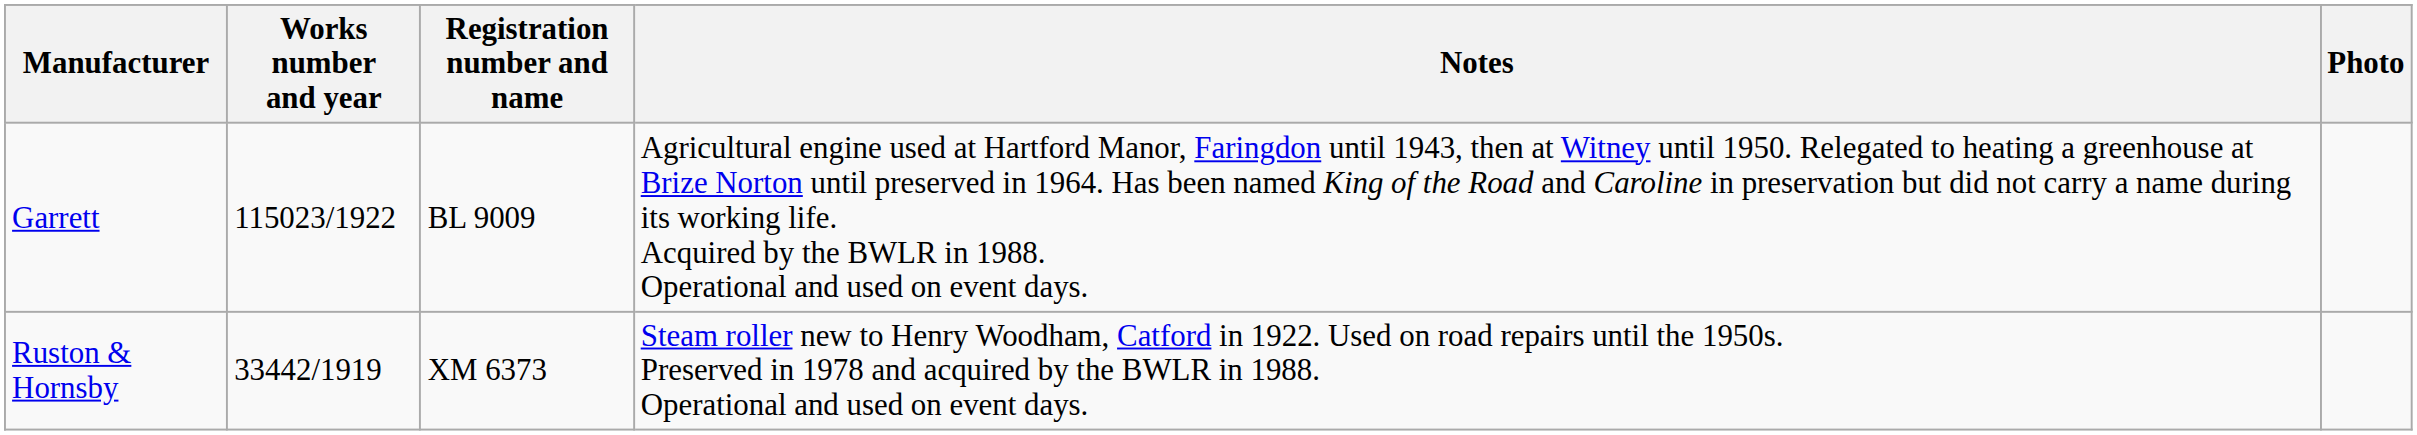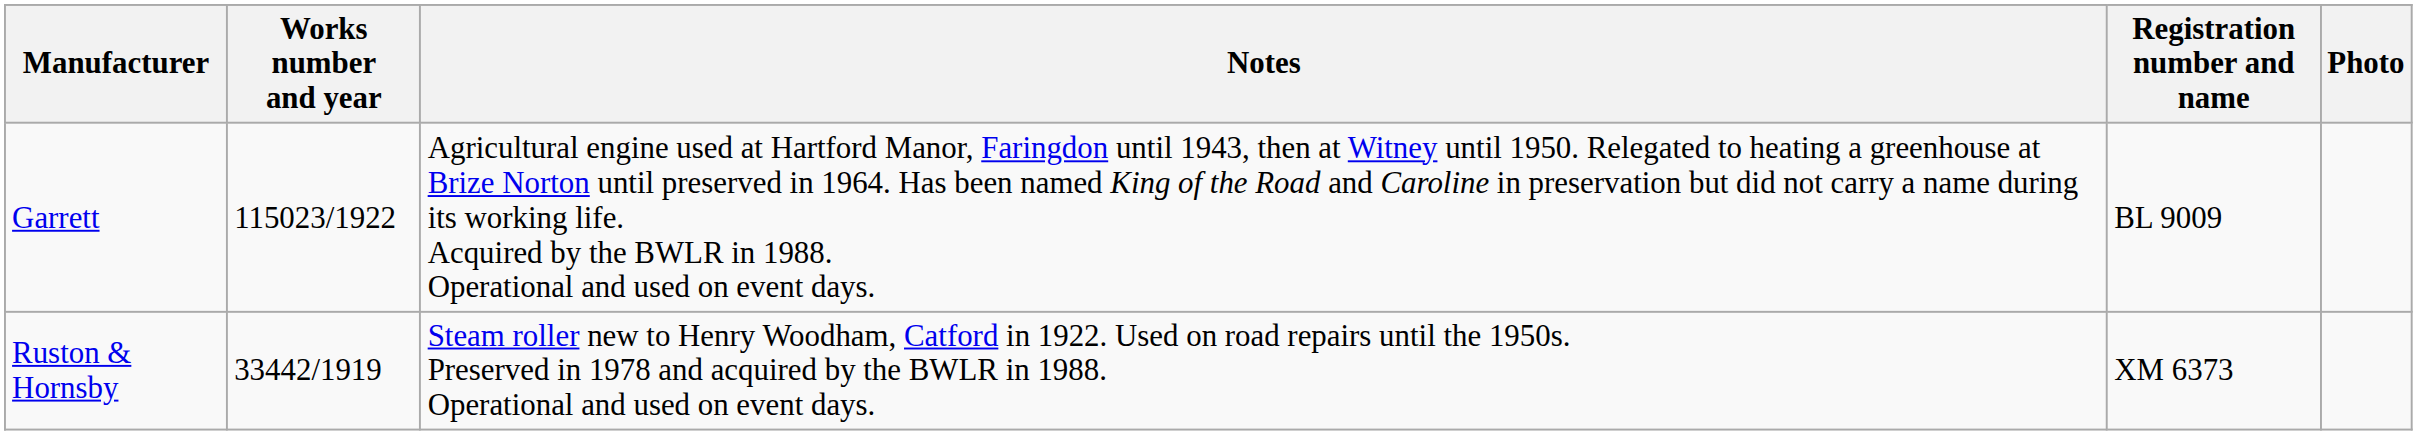 <table class="wikitable">
 <tr>
 <th>Manufacturer</th>
 <th>Works number<br>and year</th>
+<th>Notes</th>
 <th>Registration<br>number and name</th>
-<th>Notes</th>
 <th>Photo</th>
 </tr>
 <tr>
 <td><a href='#'>Garrett</a></td>
 <td>115023/1922</td>
+<td>Agricultural engine used at Hartford Manor, <a href='#'>Faringdon</a> until 1943, then at <a href='#'>Witney</a> until 1950. Relegated to heating a greenhouse at <a href='#'>Brize Norton</a> until preserved in 1964. Has been named <em>King of the Road</em> and <em>Caroline</em> in preservation but did not carry a name during its working life.<br>Acquired by the BWLR in 1988.<br>Operational and used on event days.</td>
 <td>BL 9009</td>
-<td>Agricultural engine used at Hartford Manor, <a href='#'>Faringdon</a> until 1943, then at <a href='#'>Witney</a> until 1950. Relegated to heating a greenhouse at <a href='#'>Brize Norton</a> until preserved in 1964. Has been named <em>King of the Road</em> and <em>Caroline</em> in preservation but did not carry a name during its working life.<br>Acquired by the BWLR in 1988.<br>Operational and used on event days.</td>
 <td></td>
 </tr>
 <tr>
 <td><a href='#'>Ruston & Hornsby</a></td>
 <td>33442/1919</td>
+<td><a href='#'>Steam roller</a> new to Henry Woodham, <a href='#'>Catford</a> in 1922. Used on road repairs until the 1950s.<br>Preserved in 1978 and acquired by the BWLR in 1988.<br>Operational and used on event days.</td>
 <td>XM 6373</td>
-<td><a href='#'>Steam roller</a> new to Henry Woodham, <a href='#'>Catford</a> in 1922. Used on road repairs until the 1950s.<br>Preserved in 1978 and acquired by the BWLR in 1988.<br>Operational and used on event days.</td>
 <td></td>
 </tr>
 </table>
